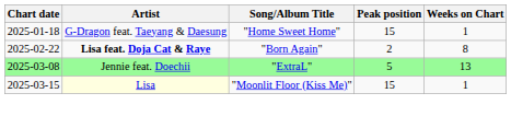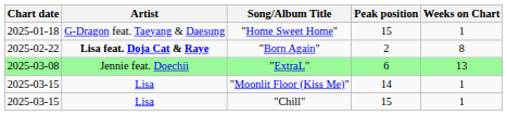 <table class="wikitable sortable" style="text-align:center">
 <tr>
 <th>Chart date</th>
 <th>Artist</th>
 <th>Song/Album Title</th>
 <th>Peak position</th>
 <th>Weeks on Chart</th>
 </tr>
 <tr>
 <td>2025-01-18</td>
 <td><a href='#'>G-Dragon</a> feat. <a href='#'>Taeyang</a> & <a href='#'>Daesung</a></td>
 <td>"<a href='#'>Home Sweet Home</a>"</td>
 <td>15</td>
 <td>1</td>
 </tr>
 <tr>
 <td>2025-02-22</td>
 <td><strong>Lisa feat. <a href='#'>Doja Cat</a> & <a href='#'>Raye</a></strong></td>
 <td>"<a href='#'>Born Again</a>"</td>
 <td>2</td>
 <td>8</td>
 </tr>
 <tr style="background:palegreen;">
 <td>2025-03-08</td>
 <td>Jennie feat. <a href='#'>Doechii</a></td>
 <td>"<a href='#'>ExtraL</a>"</td>
-<td>5</td>
+<td>6</td>
 <td>13</td>
 </tr>
 <tr>
 <td>2025-03-15</td>
-<td style="background: lightyellow;"><a href='#'>Lisa</a></td>
+<td><a href='#'>Lisa</a></td>
 <td>"<a href='#'>Moonlit Floor (Kiss Me)</a>"</td>
+<td>14</td>
+<td>1</td>
+</tr>
+<tr>
+<td>2025-03-15</td>
+<td><a href='#'>Lisa</a></td>
+<td>"Chill"</td>
 <td>15</td>
 <td>1</td>
 </tr>
 </table>
